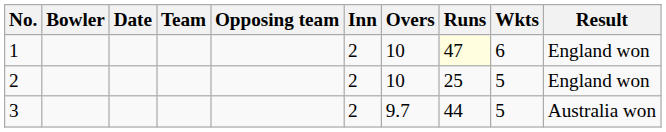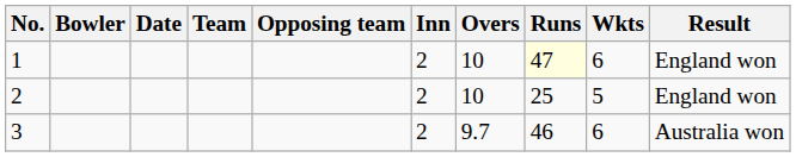 <table class="wikitable sortable">
 <tr>
 <th>No.</th>
 <th>Bowler</th>
 <th>Date</th>
 <th>Team</th>
 <th>Opposing team</th>
 <th>Inn</th>
 <th>Overs</th>
 <th>Runs</th>
 <th>Wkts</th>
 <th>Result</th>
 </tr>
 <tr>
 <td>1</td>
 <td></td>
 <td></td>
 <td></td>
 <td></td>
 <td>2</td>
 <td>10</td>
 <td style="background: lightyellow;">47</td>
 <td>6</td>
 <td>England won</td>
 </tr>
 <tr>
 <td>2</td>
 <td></td>
 <td></td>
 <td></td>
 <td></td>
 <td>2</td>
 <td>10</td>
 <td>25</td>
 <td>5</td>
 <td>England won</td>
 </tr>
 <tr>
 <td>3</td>
 <td></td>
 <td></td>
 <td></td>
 <td></td>
 <td>2</td>
 <td>9.7</td>
-<td>44</td>
-<td>5</td>
+<td>46</td>
+<td>6</td>
 <td>Australia won</td>
 </tr>
 </table>
